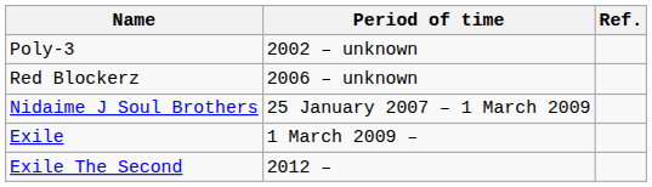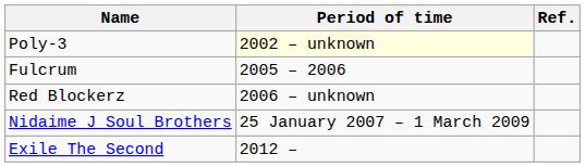 <table class="wikitable">
 <tr>
 <th>Name</th>
 <th>Period of time</th>
 <th>Ref.</th>
 </tr>
 <tr>
 <td>Poly-3</td>
-<td>2002 – unknown</td>
+<td style="background: lightyellow;">2002 – unknown</td>
+<td></td>
+</tr>
+<tr>
+<td>Fulcrum</td>
+<td>2005 – 2006</td>
 <td></td>
 </tr>
 <tr>
 <td>Red Blockerz</td>
 <td>2006 – unknown</td>
 <td></td>
 </tr>
 <tr>
 <td><a href='#'>Nidaime J Soul Brothers</a></td>
 <td>25 January 2007 – 1 March 2009</td>
 <td></td>
 </tr>
 <tr>
-<td><a href='#'>Exile</a></td>
-<td>1 March 2009 –</td>
-<td></td>
-</tr>
-<tr>
 <td><a href='#'>Exile The Second</a></td>
 <td>2012 –</td>
 <td></td>
 </tr>
 </table>
